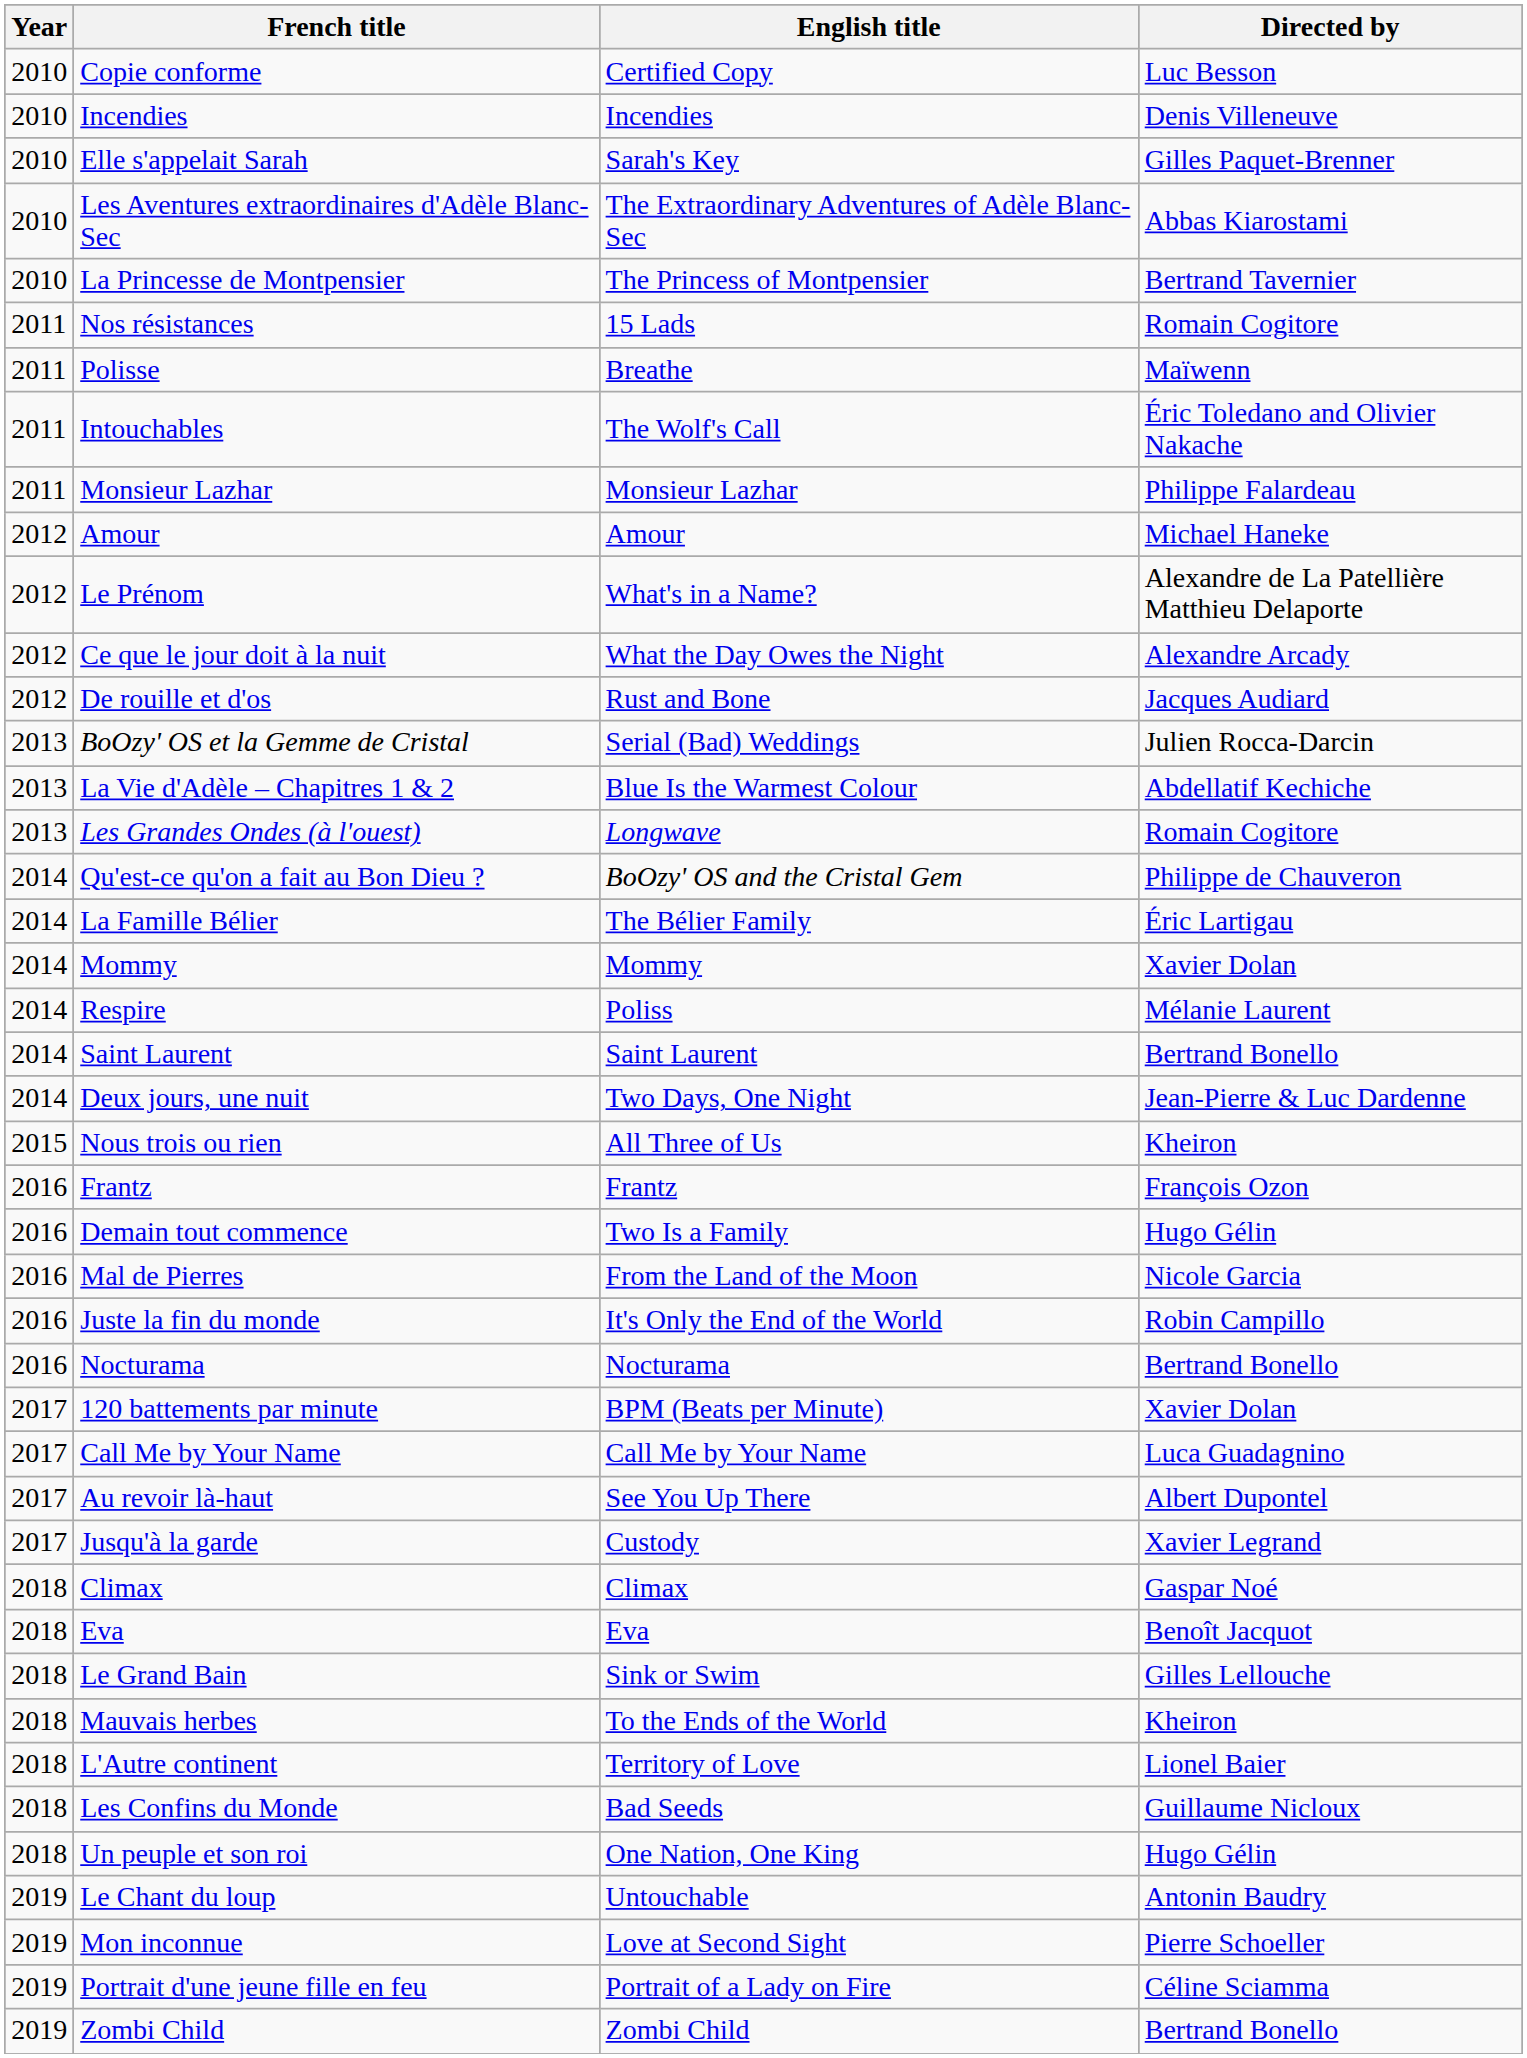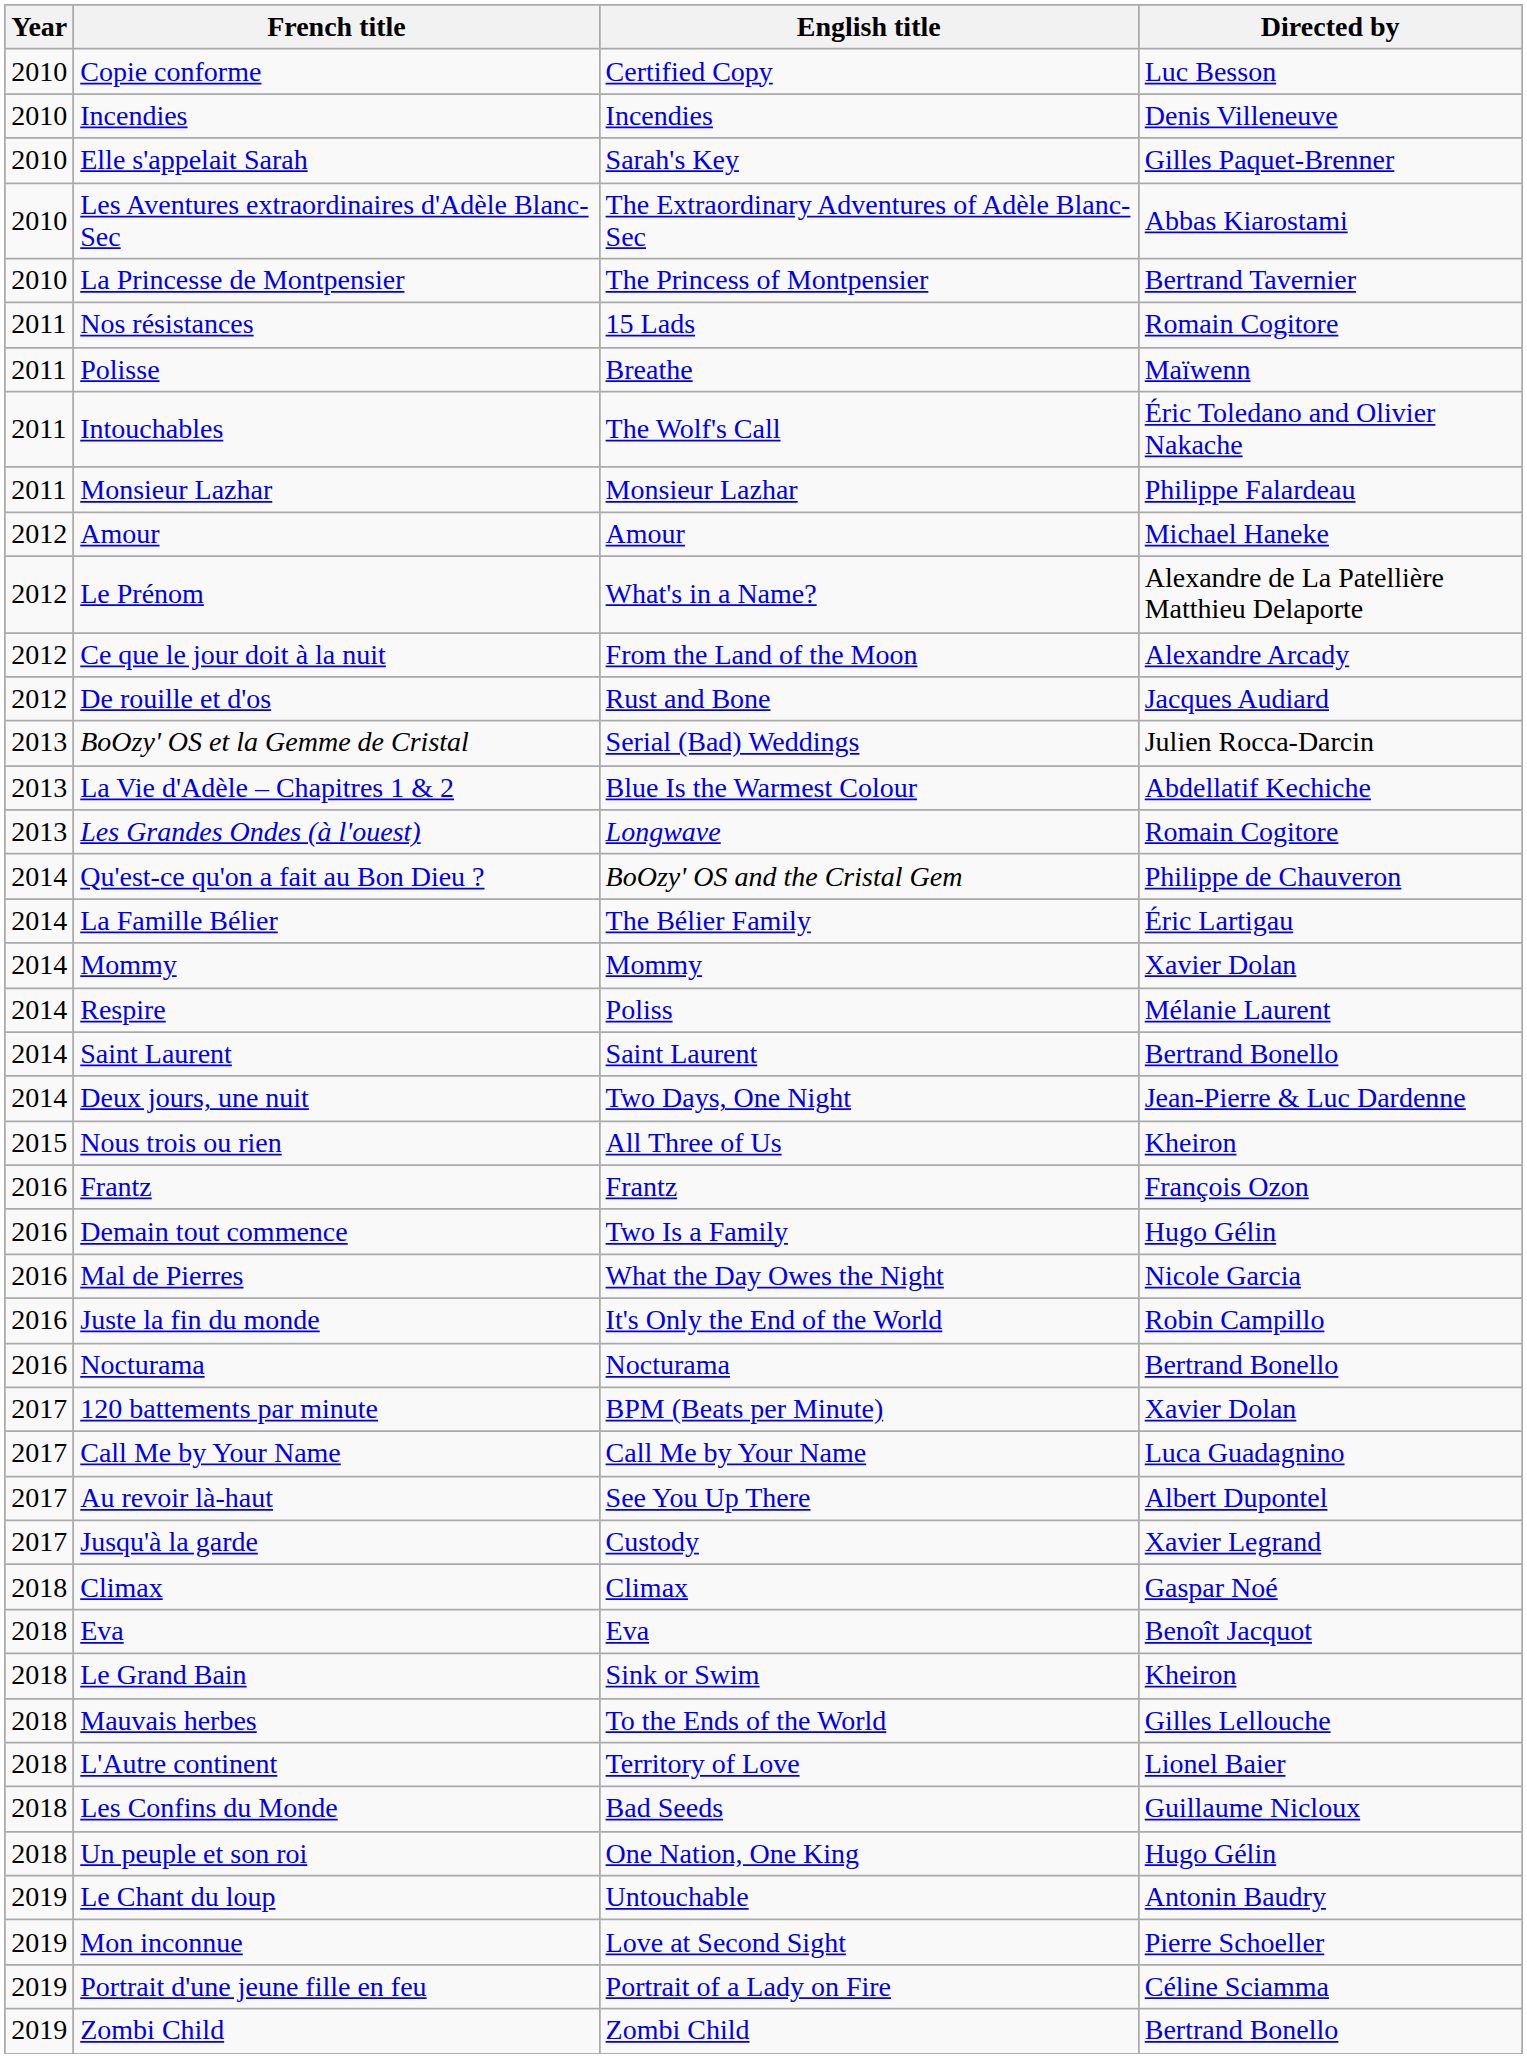 <table class="wikitable sortable">
 <tr>
 <th>Year</th>
 <th>French title</th>
 <th>English title</th>
 <th>Directed by</th>
 </tr>
 <tr>
 <td>2010</td>
 <td><a href='#'>Copie conforme</a></td>
 <td><a href='#'>Certified Copy</a></td>
 <td><a href='#'>Luc Besson</a></td>
 </tr>
 <tr>
 <td>2010</td>
 <td><a href='#'>Incendies</a></td>
 <td><a href='#'>Incendies</a></td>
 <td><a href='#'>Denis Villeneuve</a></td>
 </tr>
 <tr>
 <td>2010</td>
 <td><a href='#'>Elle s'appelait Sarah</a></td>
 <td><a href='#'>Sarah's Key</a></td>
 <td><a href='#'>Gilles Paquet-Brenner</a></td>
 </tr>
 <tr>
 <td>2010</td>
 <td><a href='#'>Les Aventures extraordinaires d'Adèle Blanc-Sec</a></td>
 <td><a href='#'>The Extraordinary Adventures of Adèle Blanc-Sec</a></td>
 <td><a href='#'>Abbas Kiarostami</a></td>
 </tr>
 <tr>
 <td>2010</td>
 <td><a href='#'>La Princesse de Montpensier</a></td>
 <td><a href='#'>The Princess of Montpensier</a></td>
 <td><a href='#'>Bertrand Tavernier</a></td>
 </tr>
 <tr>
 <td>2011</td>
 <td><a href='#'>Nos résistances</a></td>
 <td><a href='#'>15 Lads</a></td>
 <td><a href='#'>Romain Cogitore</a></td>
 </tr>
 <tr>
 <td>2011</td>
 <td><a href='#'>Polisse</a></td>
 <td><a href='#'>Breathe</a></td>
 <td><a href='#'>Maïwenn</a></td>
 </tr>
 <tr>
 <td>2011</td>
 <td><a href='#'>Intouchables</a></td>
 <td><a href='#'>The Wolf's Call</a></td>
 <td><a href='#'>Éric Toledano and Olivier Nakache</a></td>
 </tr>
 <tr>
 <td>2011</td>
 <td><a href='#'>Monsieur Lazhar</a></td>
 <td><a href='#'>Monsieur Lazhar</a></td>
 <td><a href='#'>Philippe Falardeau</a></td>
 </tr>
 <tr>
 <td>2012</td>
 <td><a href='#'>Amour</a></td>
 <td><a href='#'>Amour</a></td>
 <td><a href='#'>Michael Haneke</a></td>
 </tr>
 <tr>
 <td>2012</td>
 <td><a href='#'>Le Prénom</a></td>
 <td><a href='#'>What's in a Name?</a></td>
 <td>Alexandre de La Patellière<br>Matthieu Delaporte</td>
 </tr>
 <tr>
 <td>2012</td>
 <td><a href='#'>Ce que le jour doit à la nuit</a></td>
-<td><a href='#'>What the Day Owes the Night</a></td>
+<td><a href='#'>From the Land of the Moon</a></td>
 <td><a href='#'>Alexandre Arcady</a></td>
 </tr>
 <tr>
 <td>2012</td>
 <td><a href='#'>De rouille et d'os</a></td>
 <td><a href='#'>Rust and Bone</a></td>
 <td><a href='#'>Jacques Audiard</a></td>
 </tr>
 <tr>
 <td>2013</td>
 <td><em>BoOzy' OS et la Gemme de Cristal</em></td>
 <td><a href='#'>Serial (Bad) Weddings</a></td>
 <td>Julien Rocca-Darcin</td>
 </tr>
 <tr>
 <td>2013</td>
 <td><a href='#'>La Vie d'Adèle – Chapitres 1 & 2</a></td>
 <td><a href='#'>Blue Is the Warmest Colour</a></td>
 <td><a href='#'>Abdellatif Kechiche</a></td>
 </tr>
 <tr>
 <td>2013</td>
 <td><em><a href='#'>Les Grandes Ondes (à l'ouest)</a></em></td>
 <td><em><a href='#'>Longwave</a></em></td>
 <td><a href='#'>Romain Cogitore</a></td>
 </tr>
 <tr>
 <td>2014</td>
 <td><a href='#'>Qu'est-ce qu'on a fait au Bon Dieu ?</a></td>
 <td><em>BoOzy' OS and the Cristal Gem</em></td>
 <td><a href='#'>Philippe de Chauveron</a></td>
 </tr>
 <tr>
 <td>2014</td>
 <td><a href='#'>La Famille Bélier</a></td>
 <td><a href='#'>The Bélier Family</a></td>
 <td><a href='#'>Éric Lartigau</a></td>
 </tr>
 <tr>
 <td>2014</td>
 <td><a href='#'>Mommy</a></td>
 <td><a href='#'>Mommy</a></td>
 <td><a href='#'>Xavier Dolan</a></td>
 </tr>
 <tr>
 <td>2014</td>
 <td><a href='#'>Respire</a></td>
 <td><a href='#'>Poliss</a></td>
 <td><a href='#'>Mélanie Laurent</a></td>
 </tr>
 <tr>
 <td>2014</td>
 <td><a href='#'>Saint Laurent</a></td>
 <td><a href='#'>Saint Laurent</a></td>
 <td><a href='#'>Bertrand Bonello</a></td>
 </tr>
 <tr>
 <td>2014</td>
 <td><a href='#'>Deux jours, une nuit</a></td>
 <td><a href='#'>Two Days, One Night</a></td>
 <td><a href='#'>Jean-Pierre & Luc Dardenne</a></td>
 </tr>
 <tr>
 <td>2015</td>
 <td><a href='#'>Nous trois ou rien</a></td>
 <td><a href='#'>All Three of Us</a></td>
 <td><a href='#'>Kheiron</a></td>
 </tr>
 <tr>
 <td>2016</td>
 <td><a href='#'>Frantz</a></td>
 <td><a href='#'>Frantz</a></td>
 <td><a href='#'>François Ozon</a></td>
 </tr>
 <tr>
 <td>2016</td>
 <td><a href='#'>Demain tout commence</a></td>
 <td><a href='#'>Two Is a Family</a></td>
 <td><a href='#'>Hugo Gélin</a></td>
 </tr>
 <tr>
 <td>2016</td>
 <td><a href='#'>Mal de Pierres</a></td>
-<td><a href='#'>From the Land of the Moon</a></td>
+<td><a href='#'>What the Day Owes the Night</a></td>
 <td><a href='#'>Nicole Garcia</a></td>
 </tr>
 <tr>
 <td>2016</td>
 <td><a href='#'>Juste la fin du monde</a></td>
 <td><a href='#'>It's Only the End of the World</a></td>
 <td><a href='#'>Robin Campillo</a></td>
 </tr>
 <tr>
 <td>2016</td>
 <td><a href='#'>Nocturama</a></td>
 <td><a href='#'>Nocturama</a></td>
 <td><a href='#'>Bertrand Bonello</a></td>
 </tr>
 <tr>
 <td>2017</td>
 <td><a href='#'>120 battements par minute</a></td>
 <td><a href='#'>BPM (Beats per Minute)</a></td>
 <td><a href='#'>Xavier Dolan</a></td>
 </tr>
 <tr>
 <td>2017</td>
 <td><a href='#'>Call Me by Your Name</a></td>
 <td><a href='#'>Call Me by Your Name</a></td>
 <td><a href='#'>Luca Guadagnino</a></td>
 </tr>
 <tr>
 <td>2017</td>
 <td><a href='#'>Au revoir là-haut</a></td>
 <td><a href='#'>See You Up There</a></td>
 <td><a href='#'>Albert Dupontel</a></td>
 </tr>
 <tr>
 <td>2017</td>
 <td><a href='#'>Jusqu'à la garde</a></td>
 <td><a href='#'>Custody</a></td>
 <td><a href='#'>Xavier Legrand</a></td>
 </tr>
 <tr>
 <td>2018</td>
 <td><a href='#'>Climax</a></td>
 <td><a href='#'>Climax</a></td>
 <td><a href='#'>Gaspar Noé</a></td>
 </tr>
 <tr>
 <td>2018</td>
 <td><a href='#'>Eva</a></td>
 <td><a href='#'>Eva</a></td>
 <td><a href='#'>Benoît Jacquot</a></td>
 </tr>
 <tr>
 <td>2018</td>
 <td><a href='#'>Le Grand Bain</a></td>
 <td><a href='#'>Sink or Swim</a></td>
-<td><a href='#'>Gilles Lellouche</a></td>
+<td><a href='#'>Kheiron</a></td>
 </tr>
 <tr>
 <td>2018</td>
 <td><a href='#'>Mauvais herbes</a></td>
 <td><a href='#'>To the Ends of the World</a></td>
-<td><a href='#'>Kheiron</a></td>
+<td><a href='#'>Gilles Lellouche</a></td>
 </tr>
 <tr>
 <td>2018</td>
 <td><a href='#'>L'Autre continent</a></td>
 <td><a href='#'>Territory of Love</a></td>
 <td><a href='#'>Lionel Baier</a></td>
 </tr>
 <tr>
 <td>2018</td>
 <td><a href='#'>Les Confins du Monde</a></td>
 <td><a href='#'>Bad Seeds</a></td>
 <td><a href='#'>Guillaume Nicloux</a></td>
 </tr>
 <tr>
 <td>2018</td>
 <td><a href='#'>Un peuple et son roi</a></td>
 <td><a href='#'>One Nation, One King</a></td>
 <td><a href='#'>Hugo Gélin</a></td>
 </tr>
 <tr>
 <td>2019</td>
 <td><a href='#'>Le Chant du loup</a></td>
 <td><a href='#'>Untouchable</a></td>
 <td><a href='#'>Antonin Baudry</a></td>
 </tr>
 <tr>
 <td>2019</td>
 <td><a href='#'>Mon inconnue</a></td>
 <td><a href='#'>Love at Second Sight</a></td>
 <td><a href='#'>Pierre Schoeller</a></td>
 </tr>
 <tr>
 <td>2019</td>
 <td><a href='#'>Portrait d'une jeune fille en feu</a></td>
 <td><a href='#'>Portrait of a Lady on Fire</a></td>
 <td><a href='#'>Céline Sciamma</a></td>
 </tr>
 <tr>
 <td>2019</td>
 <td><a href='#'>Zombi Child</a></td>
 <td><a href='#'>Zombi Child</a></td>
 <td><a href='#'>Bertrand Bonello</a></td>
 </tr>
 <tr>
 </tr>
 </table>
